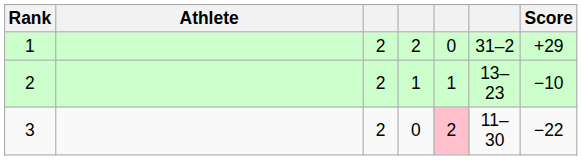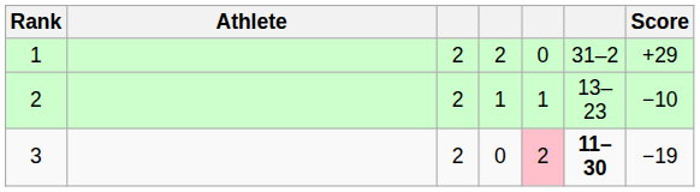 <table class="wikitable" style="text-align: center;">
 <tr>
 <th width=25>Rank</th>
 <th width=275>Athlete</th>
 <th width=25></th>
 <th width=25></th>
 <th width=25></th>
 <th width=40></th>
 <th width=40>Score</th>
 </tr>
 <tr bgcolor=ccffcc>
 <td>1</td>
 <td align=left></td>
 <td>2</td>
 <td>2</td>
 <td>0</td>
 <td>31–2</td>
 <td>+29</td>
 </tr>
 <tr bgcolor=ccffcc>
 <td>2</td>
 <td align=left></td>
 <td>2</td>
 <td>1</td>
 <td>1</td>
 <td>13–23</td>
 <td>−10</td>
 </tr>
 <tr>
 <td>3</td>
 <td align=left></td>
 <td>2</td>
 <td>0</td>
 <td style="background: pink;">2</td>
-<td>11–30</td>
-<td>−22</td>
+<td><strong>11–30</strong></td>
+<td>−19</td>
 </tr>
 </table>
